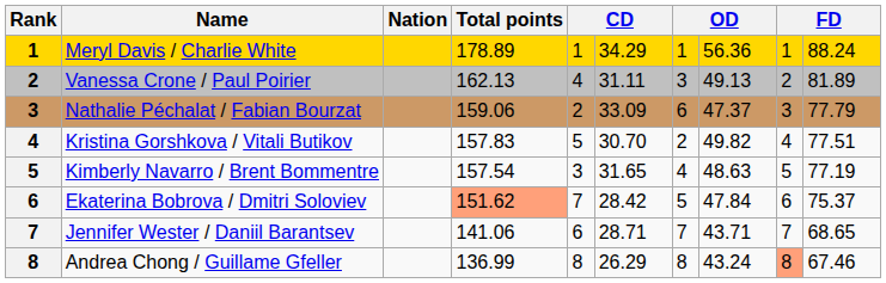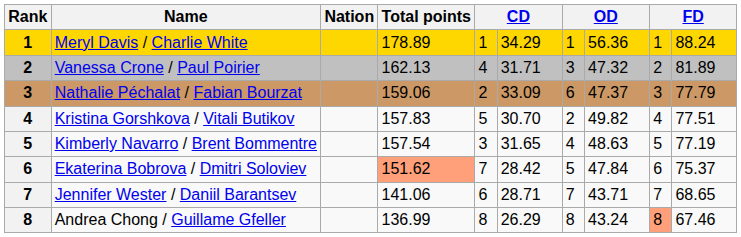 <table class="wikitable">
 <tr>
 <th>Rank</th>
 <th>Name</th>
 <th>Nation</th>
 <th>Total points</th>
 <th colspan="2" width="80px"><a href='#'>CD</a></th>
 <th colspan="2" width="80px"><a href='#'>OD</a></th>
 <th colspan="2" width="80px"><a href='#'>FD</a></th>
 </tr>
 <tr bgcolor="gold">
 <td align="center"><strong>1</strong></td>
 <td><a href='#'>Meryl Davis</a> / <a href='#'>Charlie White</a></td>
 <td></td>
 <td>178.89</td>
 <td>1</td>
 <td>34.29</td>
 <td>1</td>
 <td>56.36</td>
 <td>1</td>
 <td>88.24</td>
 </tr>
 <tr bgcolor="silver">
 <td align="center"><strong>2</strong></td>
 <td><a href='#'>Vanessa Crone</a> / <a href='#'>Paul Poirier</a></td>
 <td></td>
 <td>162.13</td>
 <td>4</td>
-<td>31.11</td>
+<td>31.71</td>
 <td>3</td>
-<td>49.13</td>
+<td>47.32</td>
 <td>2</td>
 <td>81.89</td>
 </tr>
 <tr bgcolor="cc9966">
 <td align="center"><strong>3</strong></td>
 <td><a href='#'>Nathalie Péchalat</a> / <a href='#'>Fabian Bourzat</a></td>
 <td></td>
 <td>159.06</td>
 <td>2</td>
 <td>33.09</td>
 <td>6</td>
 <td>47.37</td>
 <td>3</td>
 <td>77.79</td>
 </tr>
 <tr>
 <th>4</th>
 <td><a href='#'>Kristina Gorshkova</a> / <a href='#'>Vitali Butikov</a></td>
 <td></td>
 <td>157.83</td>
 <td>5</td>
 <td>30.70</td>
 <td>2</td>
 <td>49.82</td>
 <td>4</td>
 <td>77.51</td>
 </tr>
 <tr>
 <th>5</th>
 <td><a href='#'>Kimberly Navarro</a> / <a href='#'>Brent Bommentre</a></td>
 <td></td>
 <td>157.54</td>
 <td>3</td>
 <td>31.65</td>
 <td>4</td>
 <td>48.63</td>
 <td>5</td>
 <td>77.19</td>
 </tr>
 <tr>
 <th>6</th>
 <td><a href='#'>Ekaterina Bobrova</a> / <a href='#'>Dmitri Soloviev</a></td>
 <td></td>
 <td style="background: lightsalmon;">151.62</td>
 <td>7</td>
 <td>28.42</td>
 <td>5</td>
 <td>47.84</td>
 <td>6</td>
 <td>75.37</td>
 </tr>
 <tr>
 <th>7</th>
 <td><a href='#'>Jennifer Wester</a> / <a href='#'>Daniil Barantsev</a></td>
 <td></td>
 <td>141.06</td>
 <td>6</td>
 <td>28.71</td>
 <td>7</td>
 <td>43.71</td>
 <td>7</td>
 <td>68.65</td>
 </tr>
 <tr>
 <th>8</th>
 <td>Andrea Chong / <a href='#'>Guillame Gfeller</a></td>
 <td></td>
 <td>136.99</td>
 <td>8</td>
 <td>26.29</td>
 <td>8</td>
 <td>43.24</td>
 <td style="background: lightsalmon;">8</td>
 <td>67.46</td>
 </tr>
 </table>
